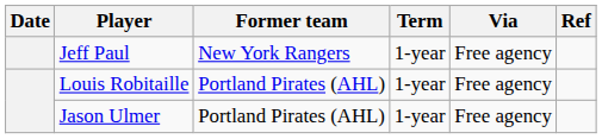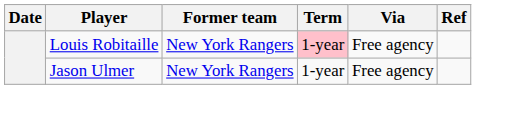 <table class="wikitable plainrowheaders">
 <tr style="background:#ddd; text-align:center;">
 <th>Date</th>
 <th>Player</th>
 <th>Former team</th>
 <th>Term</th>
 <th>Via</th>
 <th>Ref</th>
 </tr>
 <tr>
-<th scope="row"></th>
-<td><a href='#'>Jeff Paul</a></td>
+<th scope="row" rowspan=2></th>
+<td><a href='#'>Louis Robitaille</a></td>
+<td><a href='#'>New York Rangers</a></td>
+<td style="background: pink;">1-year</td>
+<td>Free agency</td>
+<td></td>
+</tr>
+<tr>
+<td><a href='#'>Jason Ulmer</a></td>
 <td><a href='#'>New York Rangers</a></td>
 <td>1-year</td>
 <td>Free agency</td>
 <td></td>
 </tr>
-<tr>
-<th scope="row" rowspan=2></th>
-<td><a href='#'>Louis Robitaille</a></td>
-<td><a href='#'>Portland Pirates</a> (<a href='#'>AHL</a>)</td>
-<td>1-year</td>
-<td>Free agency</td>
-<td></td>
-</tr>
-<tr>
-<td><a href='#'>Jason Ulmer</a></td>
-<td>Portland Pirates (AHL)</td>
-<td>1-year</td>
-<td>Free agency</td>
-<td></td>
-</tr>
 </table>
